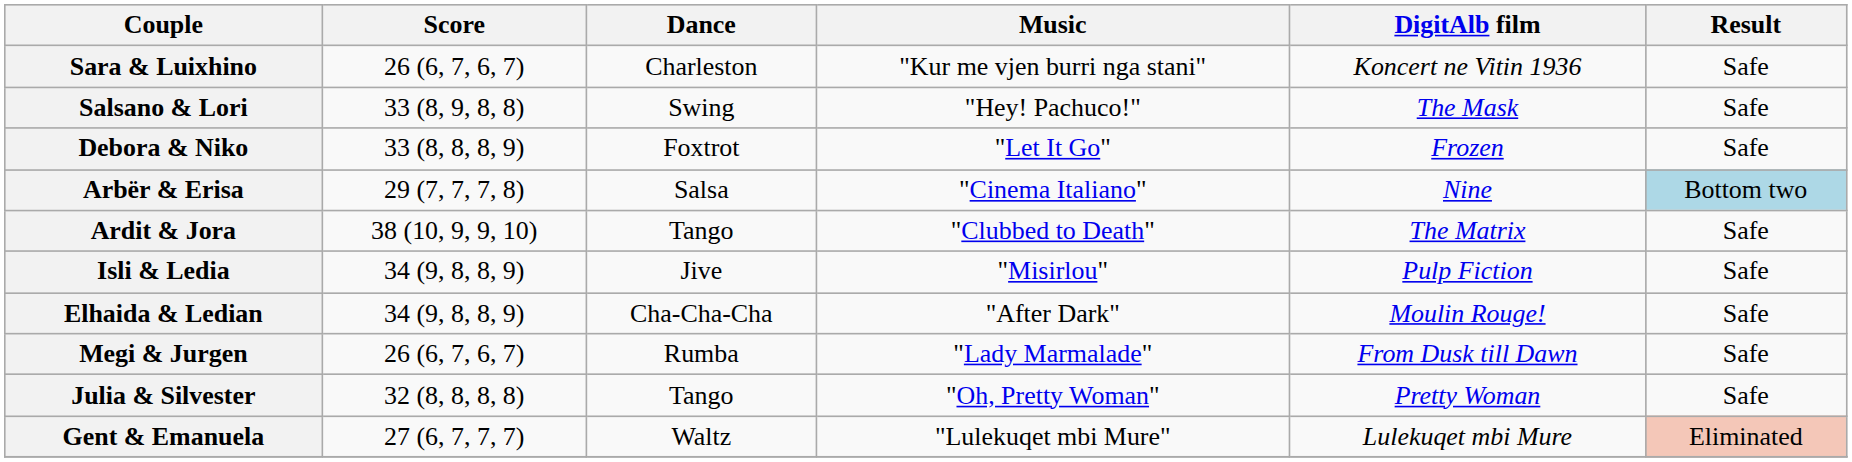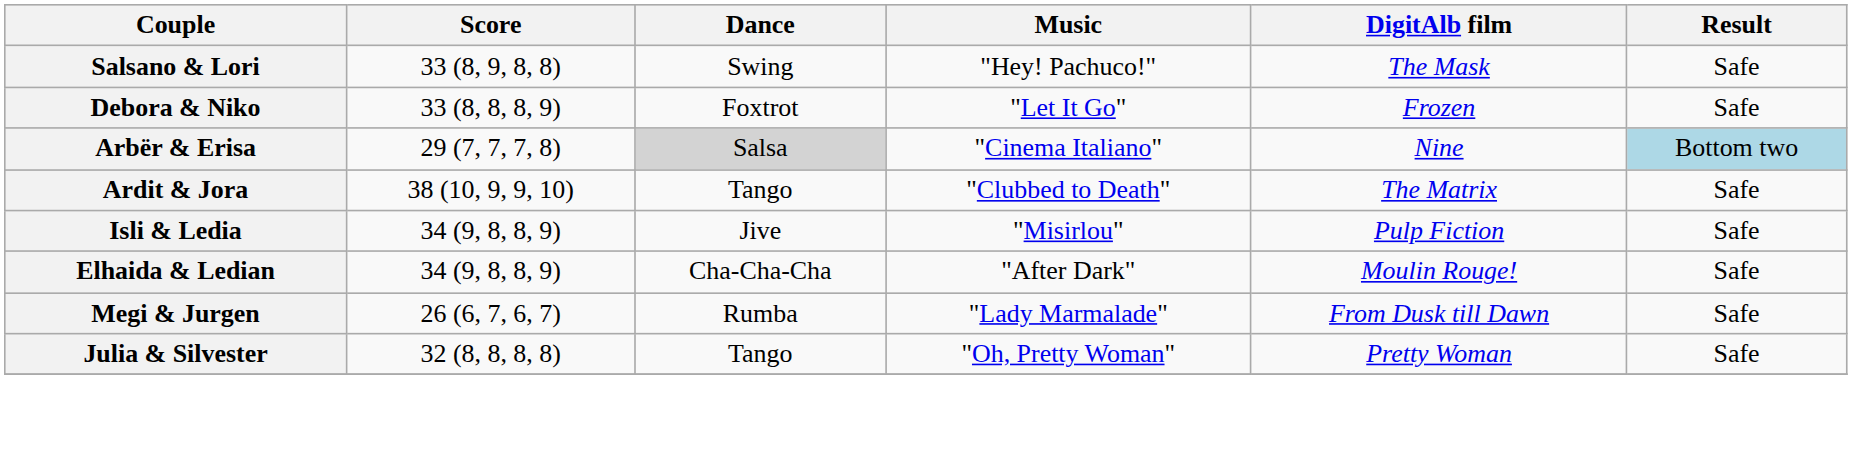 <table class="wikitable sortable" style="text-align:center; width: 90%">
 <tr>
 <th scope="col">Couple</th>
 <th scope="col">Score</th>
 <th scope="col" class="unsortable">Dance</th>
 <th scope="col" class="unsortable">Music</th>
 <th scope="col" class="unsortable"><a href='#'>DigitAlb</a> film</th>
 <th scope="col" class="unsortable">Result</th>
-</tr>
-<tr>
-<th scope="row">Sara & Luixhino</th>
-<td>26 (6, 7, 6, 7)</td>
-<td>Charleston</td>
-<td>"Kur me vjen burri nga stani"</td>
-<td><em>Koncert ne Vitin 1936</em></td>
-<td>Safe</td>
 </tr>
 <tr>
 <th scope="row">Salsano & Lori</th>
 <td>33 (8, 9, 8, 8)</td>
 <td>Swing</td>
 <td>"Hey! Pachuco!"</td>
 <td><em><a href='#'>The Mask</a></em></td>
 <td>Safe</td>
 </tr>
 <tr>
 <th scope="row">Debora & Niko</th>
 <td>33 (8, 8, 8, 9)</td>
 <td>Foxtrot</td>
 <td>"<a href='#'>Let It Go</a>"</td>
 <td><em><a href='#'>Frozen</a></em></td>
 <td>Safe</td>
 </tr>
 <tr>
 <th scope="row">Arbër & Erisa</th>
 <td>29 (7, 7, 7, 8)</td>
-<td>Salsa</td>
+<td style="background: lightgrey;">Salsa</td>
 <td>"<a href='#'>Cinema Italiano</a>"</td>
 <td><em><a href='#'>Nine</a></em></td>
 <td bgcolor=lightblue>Bottom two</td>
 </tr>
 <tr>
 <th scope="row">Ardit & Jora</th>
 <td>38 (10, 9, 9, 10)</td>
 <td>Tango</td>
 <td>"<a href='#'>Clubbed to Death</a>"</td>
 <td><em><a href='#'>The Matrix</a></em></td>
 <td>Safe</td>
 </tr>
 <tr>
 <th scope="row">Isli & Ledia</th>
 <td>34 (9, 8, 8, 9)</td>
 <td>Jive</td>
 <td>"<a href='#'>Misirlou</a>"</td>
 <td><em><a href='#'>Pulp Fiction</a></em></td>
 <td>Safe</td>
 </tr>
 <tr>
 <th scope="row">Elhaida & Ledian</th>
 <td>34 (9, 8, 8, 9)</td>
 <td>Cha-Cha-Cha</td>
 <td>"After Dark"</td>
 <td><em><a href='#'>Moulin Rouge!</a></em></td>
 <td>Safe</td>
 </tr>
 <tr>
 <th scope="row">Megi & Jurgen</th>
 <td>26 (6, 7, 6, 7)</td>
 <td>Rumba</td>
 <td>"<a href='#'>Lady Marmalade</a>"</td>
 <td><em><a href='#'>From Dusk till Dawn</a></em></td>
 <td>Safe</td>
 </tr>
 <tr>
 <th scope="row">Julia & Silvester</th>
 <td>32 (8, 8, 8, 8)</td>
 <td>Tango</td>
 <td>"<a href='#'>Oh, Pretty Woman</a>"</td>
 <td><em><a href='#'>Pretty Woman</a></em></td>
 <td>Safe</td>
 </tr>
 <tr>
-<th scope="row">Gent & Emanuela</th>
-<td>27 (6, 7, 7, 7)</td>
-<td>Waltz</td>
-<td>"Lulekuqet mbi Mure"</td>
-<td><em>Lulekuqet mbi Mure</em></td>
-<td bgcolor= f4c7b8>Eliminated</td>
-</tr>
-<tr>
 </tr>
 </table>
